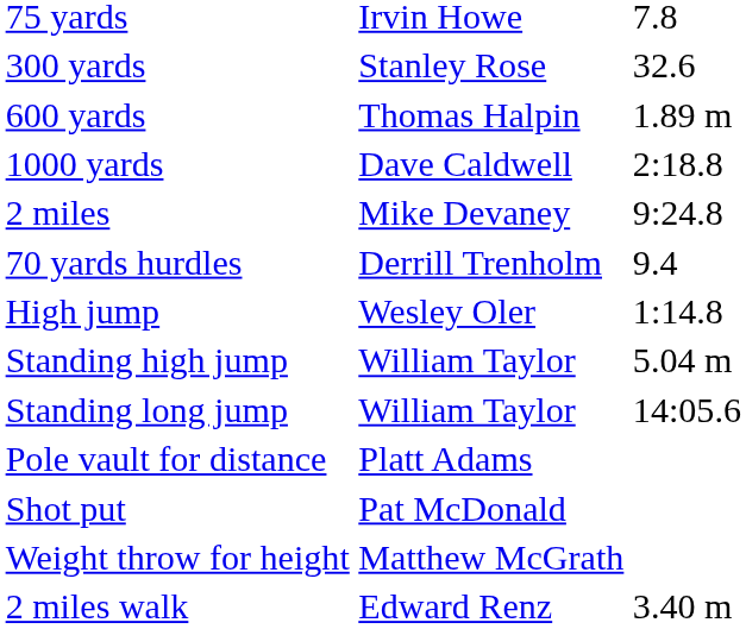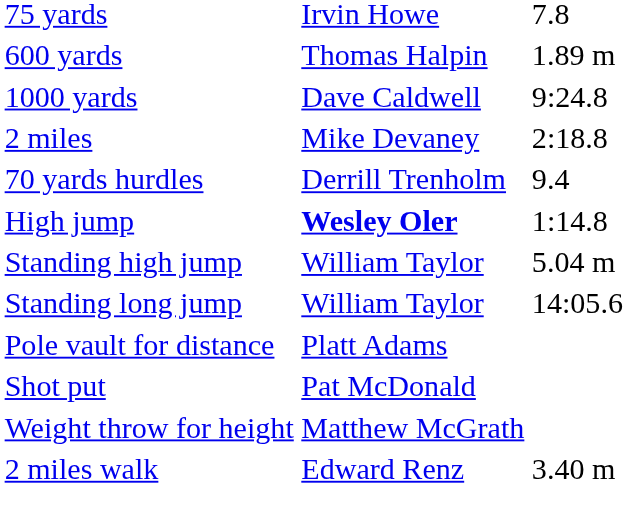 <table>
 <tr>
 <td><a href='#'>75 yards</a></td>
 <td><a href='#'>Irvin Howe</a></td>
 <td>7.8</td>
-<td></td>
-<td></td>
-<td></td>
-<td></td>
-</tr>
-<tr>
-<td><a href='#'>300 yards</a></td>
-<td><a href='#'>Stanley Rose</a></td>
-<td>32.6</td>
 <td></td>
 <td></td>
 <td></td>
 <td></td>
 </tr>
 <tr>
 <td><a href='#'>600 yards</a></td>
 <td><a href='#'>Thomas Halpin</a></td>
 <td>1.89 m</td>
 <td></td>
 <td></td>
 <td></td>
 <td></td>
 </tr>
 <tr>
 <td><a href='#'>1000 yards</a></td>
 <td><a href='#'>Dave Caldwell</a></td>
-<td>2:18.8</td>
+<td>9:24.8</td>
 <td></td>
 <td></td>
 <td></td>
 <td></td>
 </tr>
 <tr>
 <td><a href='#'>2 miles</a></td>
 <td><a href='#'>Mike Devaney</a></td>
-<td>9:24.8</td>
+<td>2:18.8</td>
 <td></td>
 <td></td>
 <td></td>
 <td></td>
 </tr>
 <tr>
 <td><a href='#'>70 yards hurdles</a></td>
 <td><a href='#'>Derrill Trenholm</a></td>
 <td>9.4</td>
 <td></td>
 <td></td>
 <td></td>
 <td></td>
 </tr>
 <tr>
 <td><a href='#'>High jump</a></td>
-<td><a href='#'>Wesley Oler</a></td>
+<td><strong><a href='#'>Wesley Oler</a></strong></td>
 <td>1:14.8</td>
 <td></td>
 <td></td>
 <td></td>
 <td></td>
 </tr>
 <tr>
 <td><a href='#'>Standing high jump</a></td>
 <td><a href='#'>William Taylor</a></td>
 <td>5.04 m</td>
 <td></td>
 <td></td>
 <td></td>
 <td></td>
 </tr>
 <tr>
 <td><a href='#'>Standing long jump</a></td>
 <td><a href='#'>William Taylor</a></td>
 <td>14:05.6</td>
 <td></td>
 <td></td>
 <td></td>
 <td></td>
 </tr>
 <tr>
 <td><a href='#'>Pole vault for distance</a></td>
 <td><a href='#'>Platt Adams</a></td>
 <td></td>
 <td></td>
 <td></td>
 <td></td>
 <td></td>
 </tr>
 <tr>
 <td><a href='#'>Shot put</a></td>
 <td><a href='#'>Pat McDonald</a></td>
 <td></td>
 <td></td>
 <td></td>
 <td></td>
 <td></td>
 </tr>
 <tr>
 <td><a href='#'>Weight throw for height</a></td>
 <td><a href='#'>Matthew McGrath</a></td>
 <td></td>
 <td></td>
 <td></td>
 <td></td>
 <td></td>
 </tr>
 <tr>
 <td><a href='#'>2 miles walk</a></td>
 <td><a href='#'>Edward Renz</a></td>
 <td>3.40 m</td>
 <td></td>
 <td></td>
 <td></td>
 <td></td>
 </tr>
 </table>
